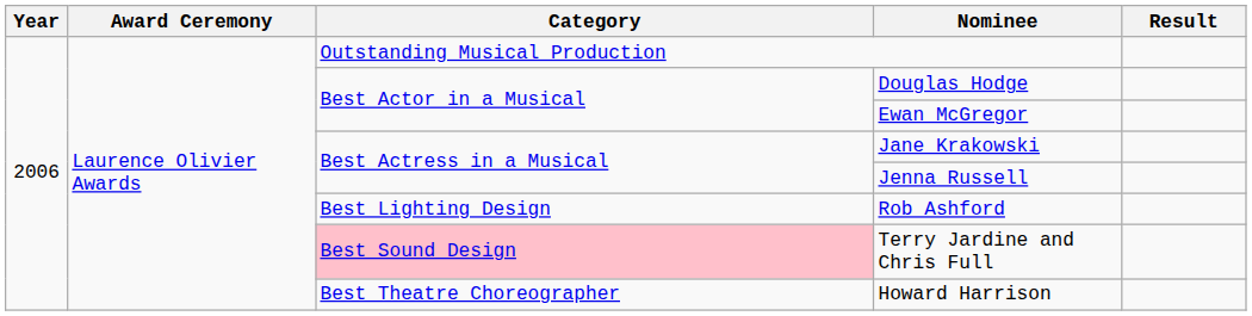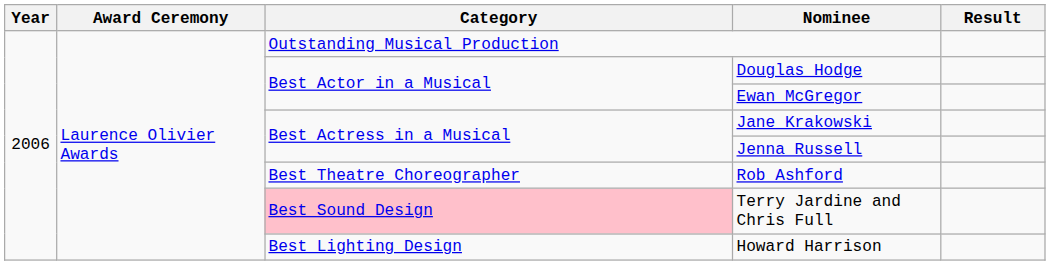 <table class="wikitable" style="width:95%;">
 <tr>
 <th style="width:5%;">Year</th>
 <th style="width:20%;">Award Ceremony</th>
 <th style="width:45%;">Category</th>
 <th style="width:20%;">Nominee</th>
 <th style="width:10%;">Result</th>
 </tr>
 <tr>
 <td rowspan="8" style="text-align:center;">2006</td>
 <td rowspan="8"><a href='#'>Laurence Olivier Awards</a></td>
 <td colspan="2"><a href='#'>Outstanding Musical Production</a></td>
 <td></td>
 </tr>
 <tr>
 <td rowspan="2"><a href='#'>Best Actor in a Musical</a></td>
 <td><a href='#'>Douglas Hodge</a></td>
 <td></td>
 </tr>
 <tr>
 <td><a href='#'>Ewan McGregor</a></td>
 <td></td>
 </tr>
 <tr>
 <td rowspan="2"><a href='#'>Best Actress in a Musical</a></td>
 <td><a href='#'>Jane Krakowski</a></td>
 <td></td>
 </tr>
 <tr>
 <td><a href='#'>Jenna Russell</a></td>
 <td></td>
 </tr>
 <tr>
-<td><a href='#'>Best Lighting Design</a></td>
+<td><a href='#'>Best Theatre Choreographer</a></td>
 <td><a href='#'>Rob Ashford</a></td>
 <td></td>
 </tr>
 <tr>
 <td style="background: pink;"><a href='#'>Best Sound Design</a></td>
 <td>Terry Jardine and Chris Full</td>
 <td></td>
 </tr>
 <tr>
-<td><a href='#'>Best Theatre Choreographer</a></td>
+<td><a href='#'>Best Lighting Design</a></td>
 <td>Howard Harrison</td>
 <td></td>
 </tr>
 </table>
